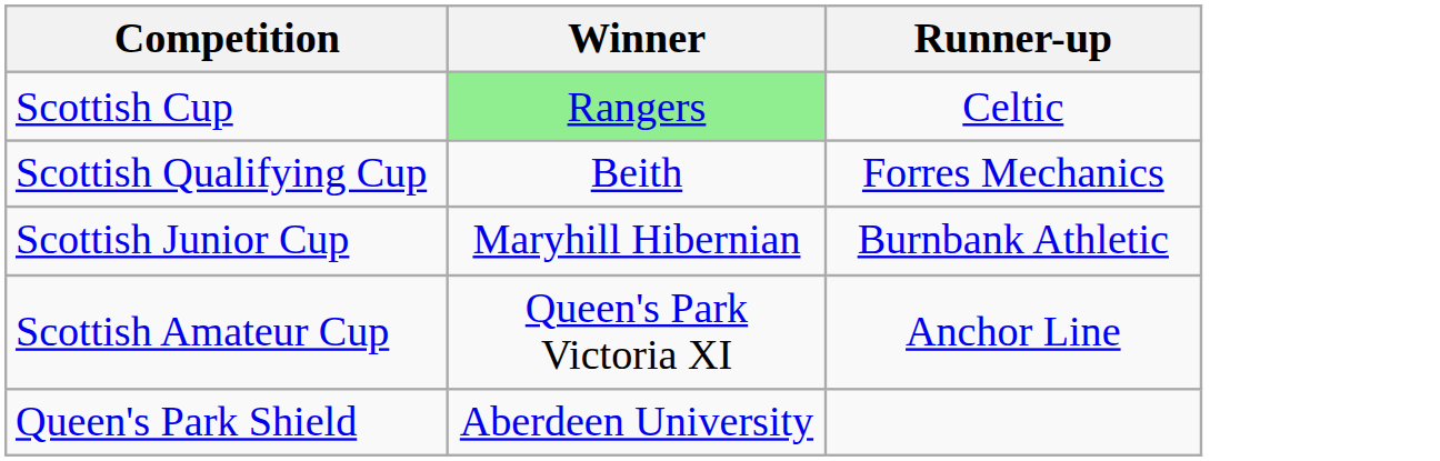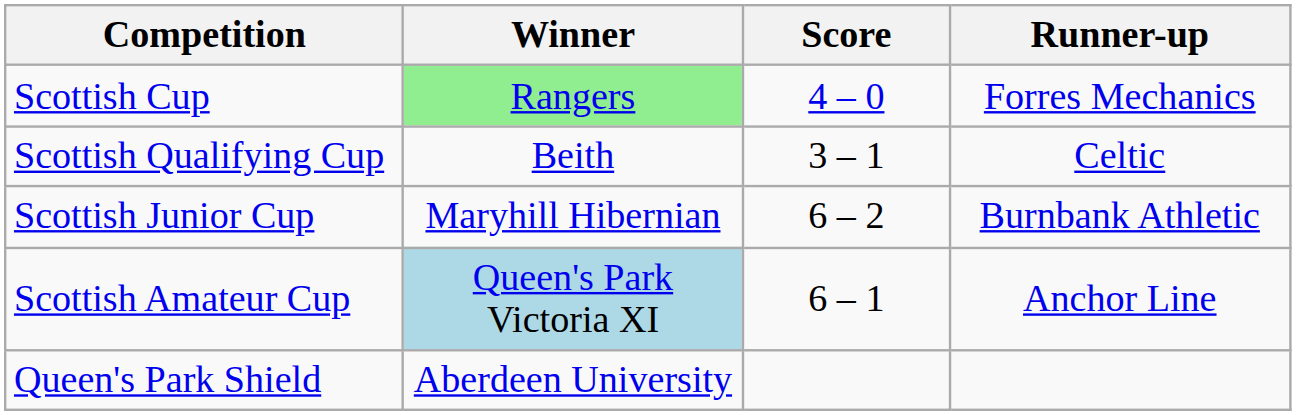 <table class="wikitable" style="text-align: center;">
 <tr>
 <th width=160>Competition</th>
 <th width=135>Winner</th>
+<th width=80>Score</th>
 <th width=135>Runner-up</th>
 </tr>
 <tr>
 <td align=left><a href='#'>Scottish Cup</a></td>
 <td style="background: lightgreen;"><a href='#'>Rangers</a></td>
-<td><a href='#'>Celtic</a></td>
+<td><a href='#'>4 – 0</a></td>
+<td><a href='#'>Forres Mechanics</a></td>
 </tr>
 <tr>
 <td align=left><a href='#'>Scottish Qualifying Cup</a></td>
 <td><a href='#'>Beith</a></td>
-<td><a href='#'>Forres Mechanics</a></td>
+<td>3 – 1</td>
+<td><a href='#'>Celtic</a></td>
 </tr>
 <tr>
 <td align=left><a href='#'>Scottish Junior Cup</a></td>
 <td><a href='#'>Maryhill Hibernian</a></td>
+<td>6 – 2</td>
 <td><a href='#'>Burnbank Athletic</a></td>
 </tr>
 <tr>
 <td align=left><a href='#'>Scottish Amateur Cup</a></td>
-<td><a href='#'>Queen's Park</a> Victoria XI</td>
+<td style="background: lightblue;"><a href='#'>Queen's Park</a> Victoria XI</td>
+<td>6 – 1</td>
 <td><a href='#'>Anchor Line</a></td>
 </tr>
 <tr>
 <td align=left><a href='#'>Queen's Park Shield</a></td>
 <td><a href='#'>Aberdeen University</a></td>
 <td></td>
+<td></td>
 </tr>
 </table>
